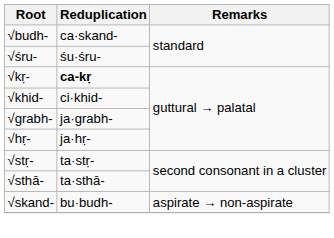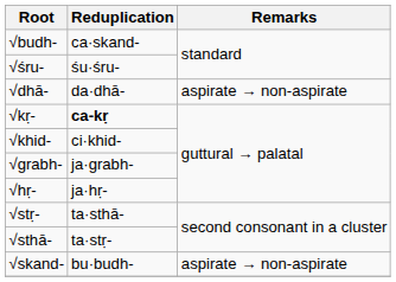 <table class="wikitable">
 <tr>
 <th>Root</th>
 <th>Reduplication</th>
 <th>Remarks</th>
 </tr>
 <tr>
 <td>√budh-</td>
 <td>ca·skand-</td>
 <td rowspan=2>standard</td>
 </tr>
 <tr>
 <td>√śru-</td>
 <td>śu·śru-</td>
+</tr>
+<tr>
+<td>√dhā-</td>
+<td>da·dhā-</td>
+<td>aspirate → non-aspirate</td>
 </tr>
 <tr>
 <td>√kṛ-</td>
 <td><strong>ca-kṛ</strong></td>
 <td rowspan=4>guttural → palatal</td>
 </tr>
 <tr>
 <td>√khid-</td>
 <td>ci·khid-</td>
 </tr>
 <tr>
 <td>√grabh-</td>
 <td>ja·grabh-</td>
 </tr>
 <tr>
 <td>√hṛ-</td>
 <td>ja·hṛ-</td>
 </tr>
 <tr>
 <td>√stṛ-</td>
-<td>ta·stṛ-</td>
+<td>ta·sthā-</td>
 <td rowspan=2>second consonant in a cluster</td>
 </tr>
 <tr>
 <td>√sthā-</td>
-<td>ta·sthā-</td>
+<td>ta·stṛ-</td>
 </tr>
 <tr>
 <td>√skand-</td>
 <td>bu·budh-</td>
 <td>aspirate → non-aspirate</td>
 </tr>
 <tr>
 </tr>
 </table>
